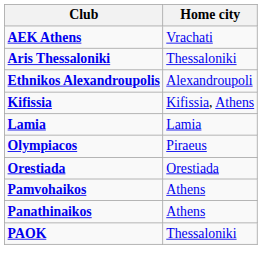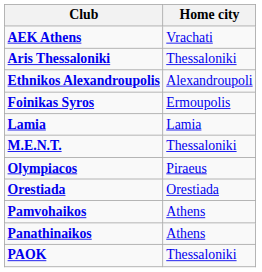 <table class="wikitable">
 <tr>
 <th>Club</th>
 <th>Home city</th>
 </tr>
 <tr>
 <td align="left"><strong><a href='#'>AEK Athens</a></strong></td>
 <td><a href='#'>Vrachati</a></td>
 </tr>
 <tr>
 <td align="left"><strong><a href='#'>Aris Thessaloniki</a></strong></td>
 <td><a href='#'>Thessaloniki</a></td>
 </tr>
 <tr>
 <td align="left"><strong><a href='#'>Ethnikos Alexandroupolis</a></strong></td>
 <td><a href='#'>Alexandroupoli</a></td>
 </tr>
 <tr>
-<td align="left"><strong><a href='#'>Kifissia</a></strong></td>
-<td><a href='#'>Kifissia</a>, <a href='#'>Athens</a></td>
+<td align="left"><strong><a href='#'>Foinikas Syros</a></strong></td>
+<td><a href='#'>Ermoupolis</a></td>
 </tr>
 <tr>
 <td align="left"><strong><a href='#'>Lamia</a></strong></td>
 <td><a href='#'>Lamia</a></td>
+</tr>
+<tr>
+<td align="left"><strong><a href='#'>M.E.N.T.</a></strong></td>
+<td><a href='#'>Thessaloniki</a></td>
 </tr>
 <tr>
 <td align="left"><strong><a href='#'>Olympiacos</a></strong></td>
 <td><a href='#'>Piraeus</a></td>
 </tr>
 <tr>
 <td align="left"><strong><a href='#'>Orestiada</a></strong></td>
 <td><a href='#'>Orestiada</a></td>
 </tr>
 <tr>
 <td align="left"><strong><a href='#'>Pamvohaikos</a></strong></td>
 <td><a href='#'>Athens</a></td>
 </tr>
 <tr>
 <td align="left"><strong><a href='#'>Panathinaikos</a></strong></td>
 <td><a href='#'>Athens</a></td>
 </tr>
 <tr>
 <td align="left"><strong><a href='#'>PAOK</a></strong></td>
 <td><a href='#'>Thessaloniki</a></td>
 </tr>
 </table>
